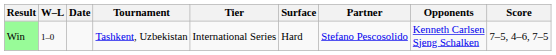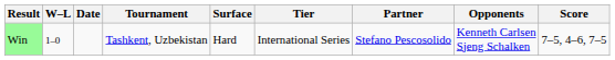 <table class="sortable wikitable">
 <tr>
 <th>Result</th>
 <th class="unsortable">W–L</th>
 <th>Date</th>
 <th>Tournament</th>
+<th>Surface</th>
 <th>Tier</th>
-<th>Surface</th>
 <th>Partner</th>
 <th>Opponents</th>
 <th class="unsortable">Score</th>
 </tr>
 <tr>
 <td style="background:#98fb98;">Win</td>
 <td><small>1–0</small></td>
 <td><a href='#'></a></td>
 <td><a href='#'>Tashkent</a>, Uzbekistan</td>
+<td>Hard</td>
 <td>International Series</td>
-<td>Hard</td>
 <td> <a href='#'>Stefano Pescosolido</a></td>
 <td> <a href='#'>Kenneth Carlsen</a> <br>  <a href='#'>Sjeng Schalken</a></td>
 <td>7–5, 4–6, 7–5</td>
 </tr>
 </table>
